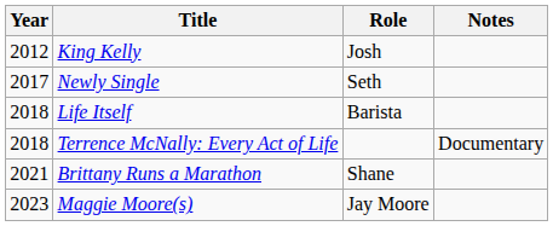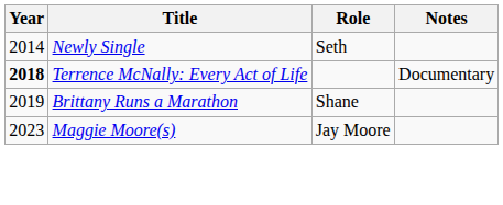 <table class="wikitable sortable">
 <tr>
 <th>Year</th>
 <th>Title</th>
 <th>Role</th>
 <th>Notes</th>
 </tr>
 <tr>
-<td>2012</td>
-<td><a href='#'><em>King Kelly</em></a></td>
-<td>Josh</td>
-<td></td>
-</tr>
-<tr>
-<td>2017</td>
+<td>2014</td>
 <td><em><a href='#'>Newly Single</a></em></td>
 <td>Seth</td>
 <td></td>
 </tr>
 <tr>
-<td>2018</td>
-<td><a href='#'><em>Life Itself</em></a></td>
-<td>Barista</td>
-<td></td>
-</tr>
-<tr>
-<td>2018</td>
+<td><strong>2018</strong></td>
 <td><em><a href='#'>Terrence McNally: Every Act of Life</a></em></td>
 <td></td>
 <td>Documentary</td>
 </tr>
 <tr>
-<td>2021</td>
+<td>2019</td>
 <td><em><a href='#'>Brittany Runs a Marathon</a></em></td>
 <td>Shane</td>
 <td></td>
 </tr>
 <tr>
 <td>2023</td>
 <td><em><a href='#'>Maggie Moore(s)</a></em></td>
 <td>Jay Moore</td>
 <td></td>
 </tr>
 </table>
